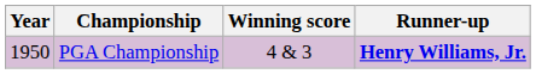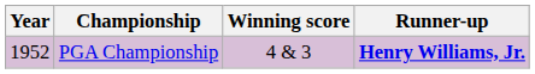 <table class="wikitable">
 <tr>
 <th>Year</th>
 <th>Championship</th>
 <th>Winning score</th>
 <th>Runner-up</th>
 </tr>
 <tr style="background:#D8BFD8;">
-<td>1950</td>
+<td>1952</td>
 <td><a href='#'>PGA Championship</a></td>
 <td align=center>4 & 3</td>
 <td><strong> <a href='#'>Henry Williams, Jr.</a></strong></td>
 </tr>
 </table>
